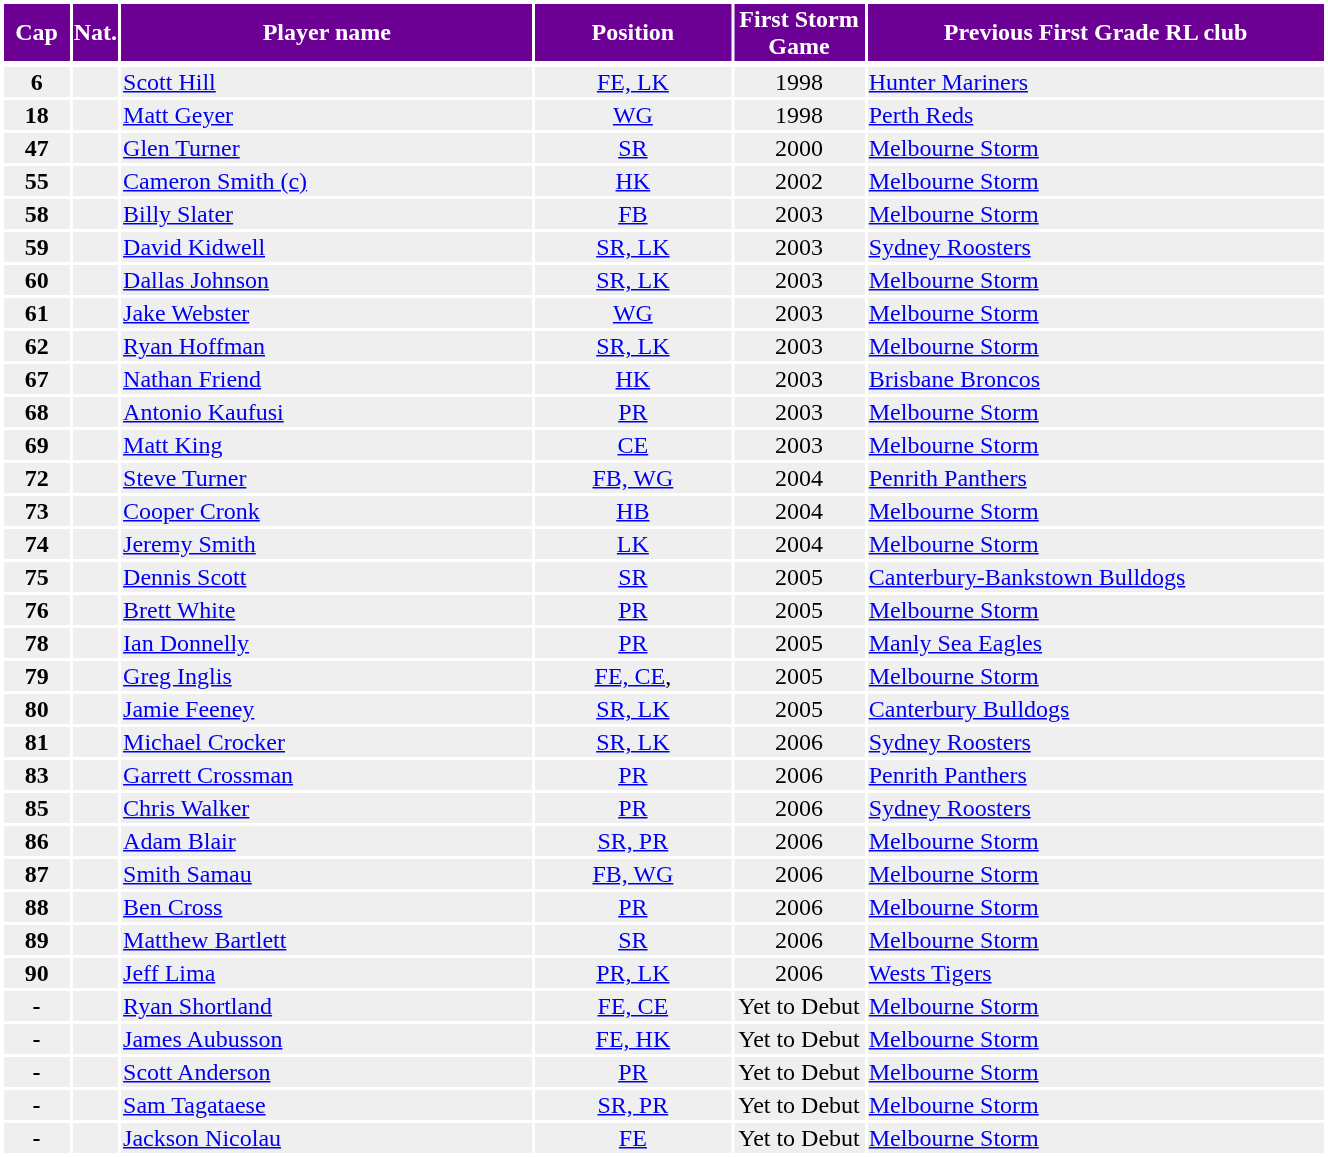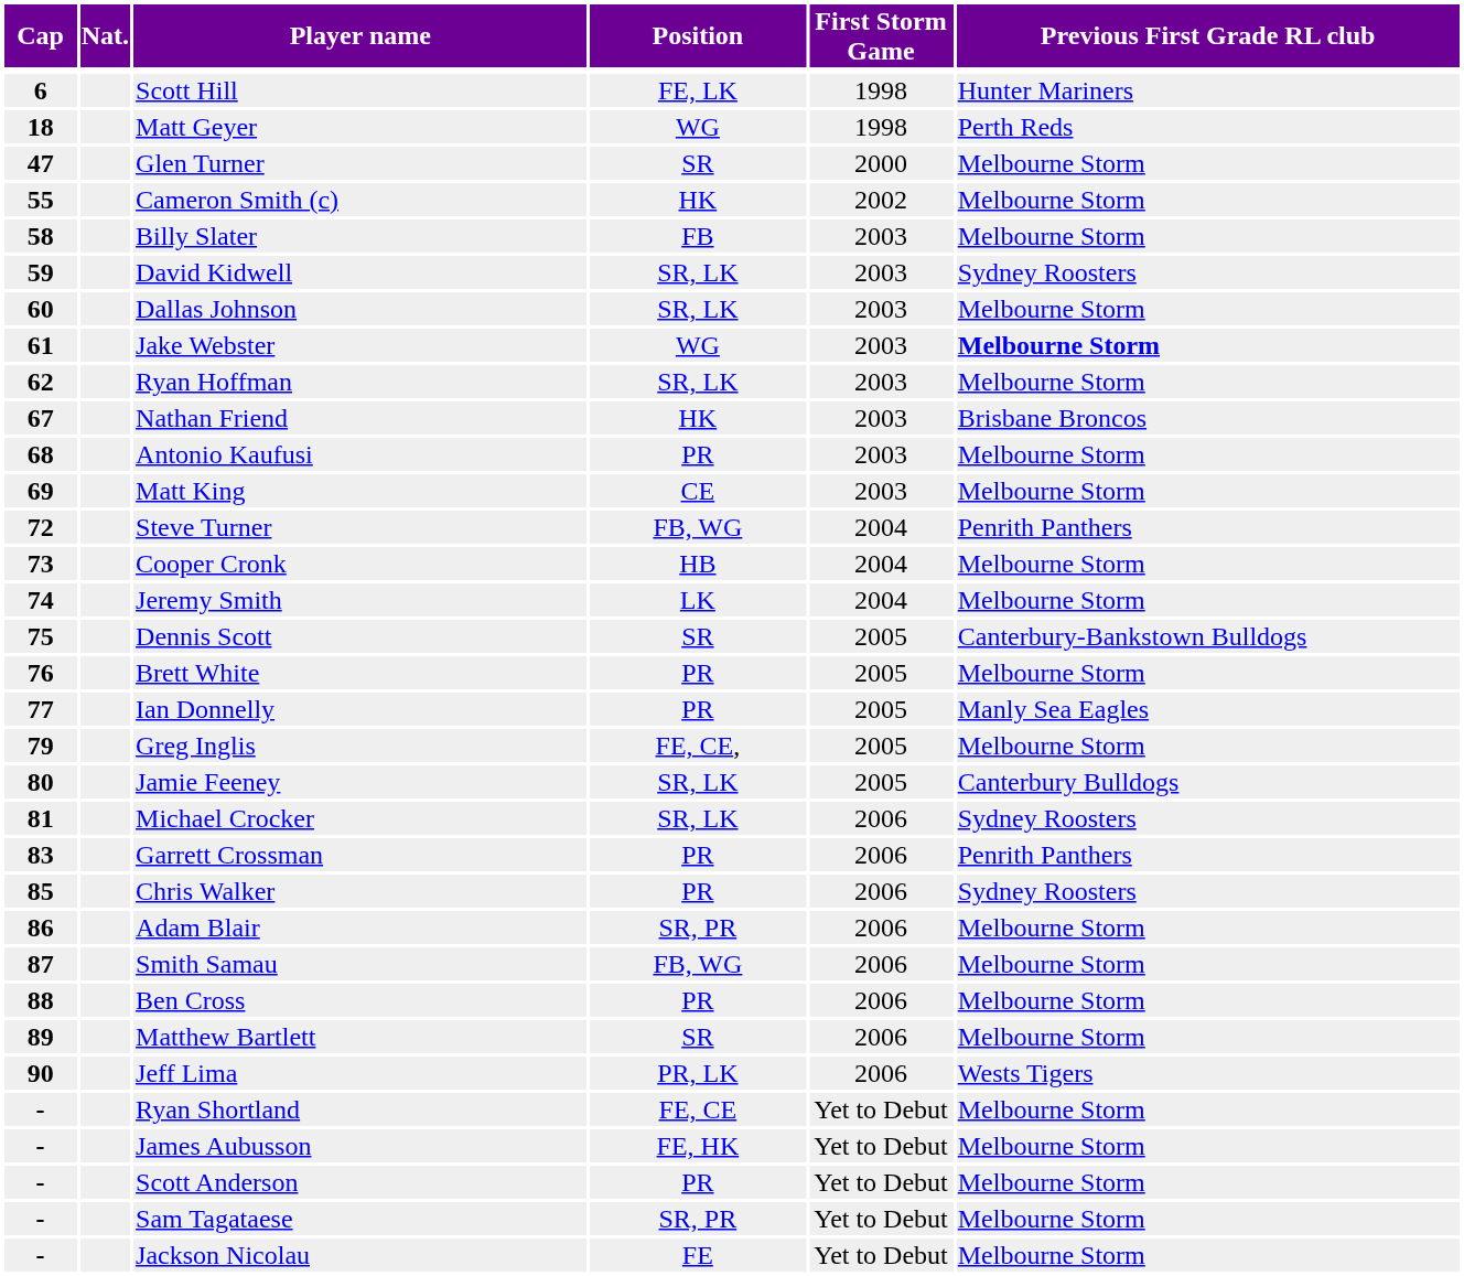 <table width=100%>
 <tr bgcolor=#6C0094 style="color:#FFFFFF">
 <th width=5%>Cap </th>
 <th width=1%>Nat.</th>
 <th !width=30%>Player name</th>
 <th width=15%>Position</th>
 <th width=10%>First Storm Game</th>
 <th width=35%>Previous First Grade RL club </th>
 </tr>
 <tr>
 </tr>
 <tr bgcolor=#EFEFEF>
 <td align=center><strong>6</strong></td>
 <td align=center></td>
 <td><a href='#'>Scott Hill</a></td>
 <td align=center><a href='#'>FE, LK</a></td>
 <td align=center>1998</td>
 <td> <a href='#'>Hunter Mariners</a></td>
 </tr>
 <tr bgcolor=#EFEFEF>
 <td align=center><strong>18</strong></td>
 <td align=center></td>
 <td><a href='#'>Matt Geyer</a></td>
 <td align=center><a href='#'>WG</a></td>
 <td align=center>1998</td>
 <td> <a href='#'>Perth Reds</a></td>
 </tr>
 <tr bgcolor=#EFEFEF>
 <td align=center><strong>47</strong></td>
 <td align=center></td>
 <td><a href='#'>Glen Turner</a></td>
 <td align=center><a href='#'>SR</a></td>
 <td align=center>2000</td>
 <td> <a href='#'>Melbourne Storm</a></td>
 </tr>
 <tr bgcolor=#EFEFEF>
 <td align=center><strong>55</strong></td>
 <td align=center></td>
 <td><a href='#'>Cameron Smith (c)</a></td>
 <td align=center><a href='#'>HK</a></td>
 <td align=center>2002</td>
 <td> <a href='#'>Melbourne Storm</a></td>
 </tr>
 <tr bgcolor=#EFEFEF>
 <td align=center><strong>58</strong></td>
 <td align=center></td>
 <td><a href='#'>Billy Slater</a></td>
 <td align=center><a href='#'>FB</a></td>
 <td align=center>2003</td>
 <td> <a href='#'>Melbourne Storm</a></td>
 </tr>
 <tr bgcolor=#EFEFEF>
 <td align=center><strong>59</strong></td>
 <td align=center></td>
 <td><a href='#'>David Kidwell</a></td>
 <td align=center><a href='#'>SR, LK</a></td>
 <td align=center>2003</td>
 <td> <a href='#'>Sydney Roosters</a></td>
 </tr>
 <tr bgcolor=#EFEFEF>
 <td align=center><strong>60</strong></td>
 <td align=center></td>
 <td><a href='#'>Dallas Johnson</a></td>
 <td align=center><a href='#'>SR, LK</a></td>
 <td align=center>2003</td>
 <td> <a href='#'>Melbourne Storm</a></td>
 </tr>
 <tr bgcolor=#EFEFEF>
 <td align=center><strong>61</strong></td>
 <td align=center></td>
 <td><a href='#'>Jake Webster</a></td>
 <td align=center><a href='#'>WG</a></td>
 <td align=center>2003</td>
-<td> <a href='#'>Melbourne Storm</a></td>
+<td><strong> <a href='#'>Melbourne Storm</a></strong></td>
 </tr>
 <tr bgcolor=#EFEFEF>
 <td align=center><strong>62</strong></td>
 <td align=center></td>
 <td><a href='#'>Ryan Hoffman</a></td>
 <td align=center><a href='#'>SR, LK</a></td>
 <td align=center>2003</td>
 <td> <a href='#'>Melbourne Storm</a></td>
 </tr>
 <tr bgcolor=#EFEFEF>
 <td align=center><strong>67</strong></td>
 <td align=center></td>
 <td><a href='#'>Nathan Friend</a></td>
 <td align=center><a href='#'>HK</a></td>
 <td align=center>2003</td>
 <td> <a href='#'>Brisbane Broncos</a></td>
 </tr>
 <tr bgcolor=#EFEFEF>
 <td align=center><strong>68</strong></td>
 <td align=center></td>
 <td><a href='#'>Antonio Kaufusi</a></td>
 <td align=center><a href='#'>PR</a></td>
 <td align=center>2003</td>
 <td> <a href='#'>Melbourne Storm</a></td>
 </tr>
 <tr bgcolor=#EFEFEF>
 <td align=center><strong>69</strong></td>
 <td align=center></td>
 <td><a href='#'>Matt King</a></td>
 <td align=center><a href='#'>CE</a></td>
 <td align=center>2003</td>
 <td> <a href='#'>Melbourne Storm</a></td>
 </tr>
 <tr bgcolor=#EFEFEF>
 <td align=center><strong>72</strong></td>
 <td align=center></td>
 <td><a href='#'>Steve Turner</a></td>
 <td align=center><a href='#'>FB, WG</a></td>
 <td align=center>2004</td>
 <td> <a href='#'>Penrith Panthers</a></td>
 </tr>
 <tr bgcolor=#EFEFEF>
 <td align=center><strong>73</strong></td>
 <td align=center></td>
 <td><a href='#'>Cooper Cronk</a></td>
 <td align=center><a href='#'>HB</a></td>
 <td align=center>2004</td>
 <td> <a href='#'>Melbourne Storm</a></td>
 </tr>
 <tr bgcolor=#EFEFEF>
 <td align=center><strong>74</strong></td>
 <td align=center></td>
 <td><a href='#'>Jeremy Smith</a></td>
 <td align=center><a href='#'>LK</a></td>
 <td align=center>2004</td>
 <td> <a href='#'>Melbourne Storm</a></td>
 </tr>
 <tr bgcolor=#EFEFEF>
 <td align=center><strong>75</strong></td>
 <td align=center></td>
 <td><a href='#'>Dennis Scott</a></td>
 <td align=center><a href='#'>SR</a></td>
 <td align=center>2005</td>
 <td> <a href='#'>Canterbury-Bankstown Bulldogs</a></td>
 </tr>
 <tr bgcolor=#EFEFEF>
 <td align=center><strong>76</strong></td>
 <td align=center></td>
 <td><a href='#'>Brett White</a></td>
 <td align=center><a href='#'>PR</a></td>
 <td align=center>2005</td>
 <td> <a href='#'>Melbourne Storm</a></td>
 </tr>
 <tr bgcolor=#EFEFEF>
-<td align=center><strong>78</strong></td>
+<td align=center><strong>77</strong></td>
 <td align=center></td>
 <td><a href='#'>Ian Donnelly</a></td>
 <td align=center><a href='#'>PR</a></td>
 <td align=center>2005</td>
 <td> <a href='#'>Manly Sea Eagles</a></td>
 </tr>
 <tr bgcolor=#EFEFEF>
 <td align=center><strong>79</strong></td>
 <td align=center></td>
 <td><a href='#'>Greg Inglis</a></td>
 <td align=center><a href='#'>FE, CE</a>,</td>
 <td align=center>2005</td>
 <td> <a href='#'>Melbourne Storm</a></td>
 </tr>
 <tr bgcolor=#EFEFEF>
 <td align=center><strong>80</strong></td>
 <td align=center></td>
 <td><a href='#'>Jamie Feeney</a></td>
 <td align=center><a href='#'>SR, LK</a></td>
 <td align=center>2005</td>
 <td> <a href='#'>Canterbury Bulldogs</a></td>
 </tr>
 <tr bgcolor=#EFEFEF>
 <td align=center><strong>81</strong></td>
 <td align=center></td>
 <td><a href='#'>Michael Crocker</a></td>
 <td align=center><a href='#'>SR, LK</a></td>
 <td align=center>2006</td>
 <td> <a href='#'>Sydney Roosters</a></td>
 </tr>
 <tr bgcolor=#EFEFEF>
 <td align=center><strong>83</strong></td>
 <td align=center></td>
 <td><a href='#'>Garrett Crossman</a></td>
 <td align=center><a href='#'>PR</a></td>
 <td align=center>2006</td>
 <td> <a href='#'>Penrith Panthers</a></td>
 </tr>
 <tr bgcolor=#EFEFEF>
 <td align=center><strong>85</strong></td>
 <td align=center></td>
 <td><a href='#'>Chris Walker</a></td>
 <td align=center><a href='#'>PR</a></td>
 <td align=center>2006</td>
 <td> <a href='#'>Sydney Roosters</a></td>
 </tr>
 <tr bgcolor=#EFEFEF>
 <td align=center><strong>86</strong></td>
 <td align=center></td>
 <td><a href='#'>Adam Blair</a></td>
 <td align=center><a href='#'>SR, PR</a></td>
 <td align=center>2006</td>
 <td> <a href='#'>Melbourne Storm</a></td>
 </tr>
 <tr bgcolor=#EFEFEF>
 <td align=center><strong>87</strong></td>
 <td align=center></td>
 <td><a href='#'>Smith Samau</a></td>
 <td align=center><a href='#'>FB, WG</a></td>
 <td align=center>2006</td>
 <td> <a href='#'>Melbourne Storm</a></td>
 </tr>
 <tr bgcolor=#EFEFEF>
 <td align=center><strong>88</strong></td>
 <td align=center></td>
 <td><a href='#'>Ben Cross</a></td>
 <td align=center><a href='#'>PR</a></td>
 <td align=center>2006</td>
 <td> <a href='#'>Melbourne Storm</a></td>
 </tr>
 <tr bgcolor=#EFEFEF>
 <td align=center><strong>89</strong></td>
 <td align=center></td>
 <td><a href='#'>Matthew Bartlett</a></td>
 <td align=center><a href='#'>SR</a></td>
 <td align=center>2006</td>
 <td> <a href='#'>Melbourne Storm</a></td>
 </tr>
 <tr bgcolor=#EFEFEF>
 <td align=center><strong>90</strong></td>
 <td align=center></td>
 <td><a href='#'>Jeff Lima</a></td>
 <td align=center><a href='#'>PR, LK</a></td>
 <td align=center>2006</td>
 <td> <a href='#'>Wests Tigers</a></td>
 </tr>
 <tr bgcolor=#EFEFEF>
 <td align=center><strong>-</strong></td>
 <td align=center></td>
 <td><a href='#'>Ryan Shortland</a></td>
 <td align=center><a href='#'>FE, CE</a></td>
 <td align=center>Yet to Debut</td>
 <td> <a href='#'>Melbourne Storm</a></td>
 </tr>
 <tr bgcolor=#EFEFEF>
 <td align=center><strong>-</strong></td>
 <td align=center></td>
 <td><a href='#'>James Aubusson</a></td>
 <td align=center><a href='#'>FE, HK</a></td>
 <td align=center>Yet to Debut</td>
 <td> <a href='#'>Melbourne Storm</a></td>
 </tr>
 <tr bgcolor=#EFEFEF>
 <td align=center><strong>-</strong></td>
 <td align=center></td>
 <td><a href='#'>Scott Anderson</a></td>
 <td align=center><a href='#'>PR</a></td>
 <td align=center>Yet to Debut</td>
 <td> <a href='#'>Melbourne Storm</a></td>
 </tr>
 <tr bgcolor=#EFEFEF>
 <td align=center><strong>-</strong></td>
 <td align=center></td>
 <td><a href='#'>Sam Tagataese</a></td>
 <td align=center><a href='#'>SR, PR</a></td>
 <td align=center>Yet to Debut</td>
 <td> <a href='#'>Melbourne Storm</a></td>
 </tr>
 <tr bgcolor=#EFEFEF>
 <td align=center><strong>-</strong></td>
 <td align=center></td>
 <td><a href='#'>Jackson Nicolau</a></td>
 <td align=center><a href='#'>FE</a></td>
 <td align=center>Yet to Debut</td>
 <td> <a href='#'>Melbourne Storm</a></td>
 </tr>
 </table>
